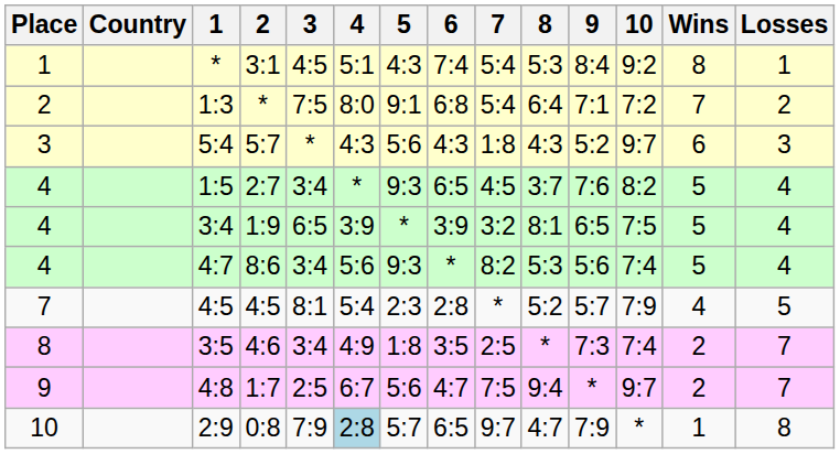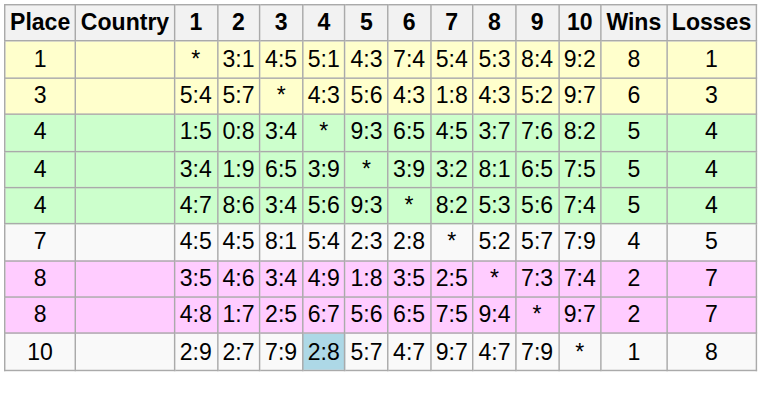 <table class=wikitable style="text-align: center;">
 <tr>
 <th>Place</th>
 <th>Country</th>
 <th width=20>1</th>
 <th width=20>2</th>
 <th width=20>3</th>
 <th width=20>4</th>
 <th width=20>5</th>
 <th width=20>6</th>
 <th width=20>7</th>
 <th width=20>8</th>
 <th width=20>9</th>
 <th width=20>10</th>
 <th width=20>Wins</th>
 <th width=20>Losses</th>
 </tr>
 <tr bgcolor=#ffc>
 <td>1</td>
 <td align="left"></td>
 <td>*</td>
 <td>3:1</td>
 <td>4:5</td>
 <td>5:1</td>
 <td>4:3</td>
 <td>7:4</td>
 <td>5:4</td>
 <td>5:3</td>
 <td>8:4</td>
 <td>9:2</td>
 <td>8</td>
 <td>1</td>
 </tr>
 <tr bgcolor=#ffc>
-<td>2</td>
-<td align="left"></td>
-<td>1:3</td>
-<td>*</td>
-<td>7:5</td>
-<td>8:0</td>
-<td>9:1</td>
-<td>6:8</td>
-<td>5:4</td>
-<td>6:4</td>
-<td>7:1</td>
-<td>7:2</td>
-<td>7</td>
-<td>2</td>
-</tr>
-<tr bgcolor=#ffc>
 <td>3</td>
 <td align="left"></td>
 <td>5:4</td>
 <td>5:7</td>
 <td>*</td>
 <td>4:3</td>
 <td>5:6</td>
 <td>4:3</td>
 <td>1:8</td>
 <td>4:3</td>
 <td>5:2</td>
 <td>9:7</td>
 <td>6</td>
 <td>3</td>
 </tr>
 <tr bgcolor=#cfc>
 <td>4</td>
 <td align="left"></td>
 <td>1:5</td>
-<td>2:7</td>
+<td>0:8</td>
 <td>3:4</td>
 <td>*</td>
 <td>9:3</td>
 <td>6:5</td>
 <td>4:5</td>
 <td>3:7</td>
 <td>7:6</td>
 <td>8:2</td>
 <td>5</td>
 <td>4</td>
 </tr>
 <tr bgcolor=#cfc>
 <td>4</td>
 <td align="left"></td>
 <td>3:4</td>
 <td>1:9</td>
 <td>6:5</td>
 <td>3:9</td>
 <td>*</td>
 <td>3:9</td>
 <td>3:2</td>
 <td>8:1</td>
 <td>6:5</td>
 <td>7:5</td>
 <td>5</td>
 <td>4</td>
 </tr>
 <tr bgcolor=#cfc>
 <td>4</td>
 <td align="left"></td>
 <td>4:7</td>
 <td>8:6</td>
 <td>3:4</td>
 <td>5:6</td>
 <td>9:3</td>
 <td>*</td>
 <td>8:2</td>
 <td>5:3</td>
 <td>5:6</td>
 <td>7:4</td>
 <td>5</td>
 <td>4</td>
 </tr>
 <tr>
 <td>7</td>
 <td align="left"></td>
 <td>4:5</td>
 <td>4:5</td>
 <td>8:1</td>
 <td>5:4</td>
 <td>2:3</td>
 <td>2:8</td>
 <td>*</td>
 <td>5:2</td>
 <td>5:7</td>
 <td>7:9</td>
 <td>4</td>
 <td>5</td>
 </tr>
 <tr bgcolor=#fcf>
 <td>8</td>
 <td align="left"></td>
 <td>3:5</td>
 <td>4:6</td>
 <td>3:4</td>
 <td>4:9</td>
 <td>1:8</td>
 <td>3:5</td>
 <td>2:5</td>
 <td>*</td>
 <td>7:3</td>
 <td>7:4</td>
 <td>2</td>
 <td>7</td>
 </tr>
 <tr bgcolor=#fcf>
-<td>9</td>
+<td>8</td>
 <td align="left"></td>
 <td>4:8</td>
 <td>1:7</td>
 <td>2:5</td>
 <td>6:7</td>
 <td>5:6</td>
-<td>4:7</td>
+<td>6:5</td>
 <td>7:5</td>
 <td>9:4</td>
 <td>*</td>
 <td>9:7</td>
 <td>2</td>
 <td>7</td>
 </tr>
 <tr>
 <td>10</td>
 <td align="left"></td>
 <td>2:9</td>
-<td>0:8</td>
+<td>2:7</td>
 <td>7:9</td>
 <td style="background: lightblue;">2:8</td>
 <td>5:7</td>
-<td>6:5</td>
+<td>4:7</td>
 <td>9:7</td>
 <td>4:7</td>
 <td>7:9</td>
 <td>*</td>
 <td>1</td>
 <td>8</td>
 </tr>
 </table>
